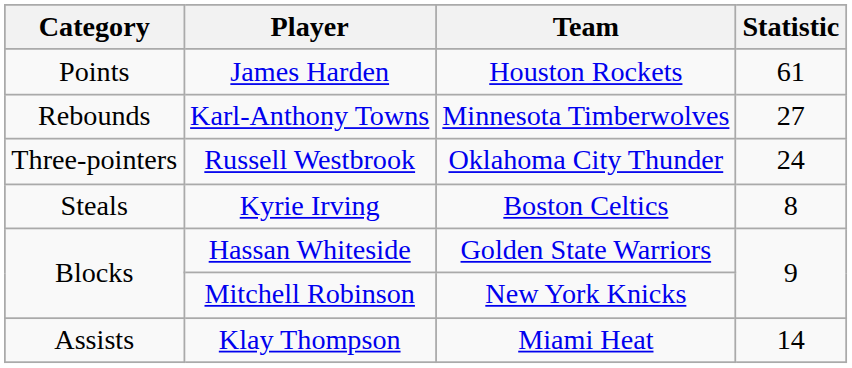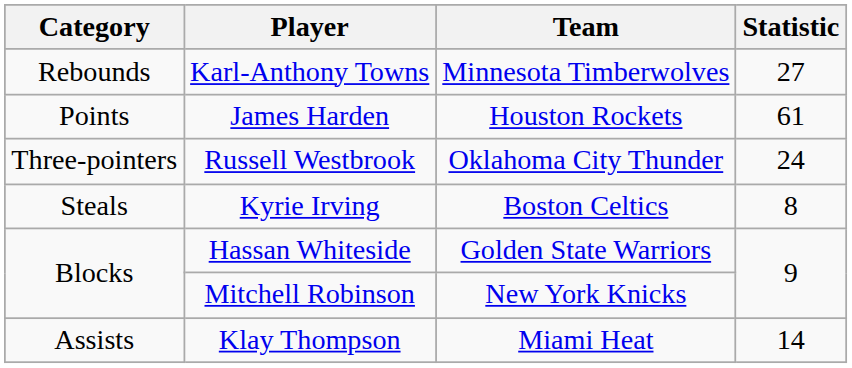 <table class="wikitable" style="text-align:center">
 <tr>
 <th>Category</th>
 <th>Player</th>
 <th>Team</th>
 <th>Statistic</th>
 </tr>
 <tr>
+<td>Rebounds</td>
+<td><a href='#'>Karl-Anthony Towns</a></td>
+<td><a href='#'>Minnesota Timberwolves</a></td>
+<td>27</td>
+</tr>
+<tr>
 <td>Points</td>
 <td><a href='#'>James Harden</a></td>
 <td><a href='#'>Houston Rockets</a></td>
 <td>61</td>
-</tr>
-<tr>
-<td>Rebounds</td>
-<td><a href='#'>Karl-Anthony Towns</a></td>
-<td><a href='#'>Minnesota Timberwolves</a></td>
-<td>27</td>
 </tr>
 <tr>
 <td>Three-pointers</td>
 <td><a href='#'>Russell Westbrook</a></td>
 <td><a href='#'>Oklahoma City Thunder</a></td>
 <td>24</td>
 </tr>
 <tr>
 <td>Steals</td>
 <td><a href='#'>Kyrie Irving</a></td>
 <td><a href='#'>Boston Celtics</a></td>
 <td>8</td>
 </tr>
 <tr>
 <td rowspan="2">Blocks</td>
 <td><a href='#'>Hassan Whiteside</a></td>
 <td><a href='#'>Golden State Warriors</a></td>
 <td rowspan="2">9</td>
 </tr>
 <tr>
 <td><a href='#'>Mitchell Robinson</a></td>
 <td><a href='#'>New York Knicks</a></td>
 </tr>
 <tr>
 <td>Assists</td>
 <td><a href='#'>Klay Thompson</a></td>
 <td><a href='#'>Miami Heat</a></td>
 <td>14</td>
 </tr>
 </table>
